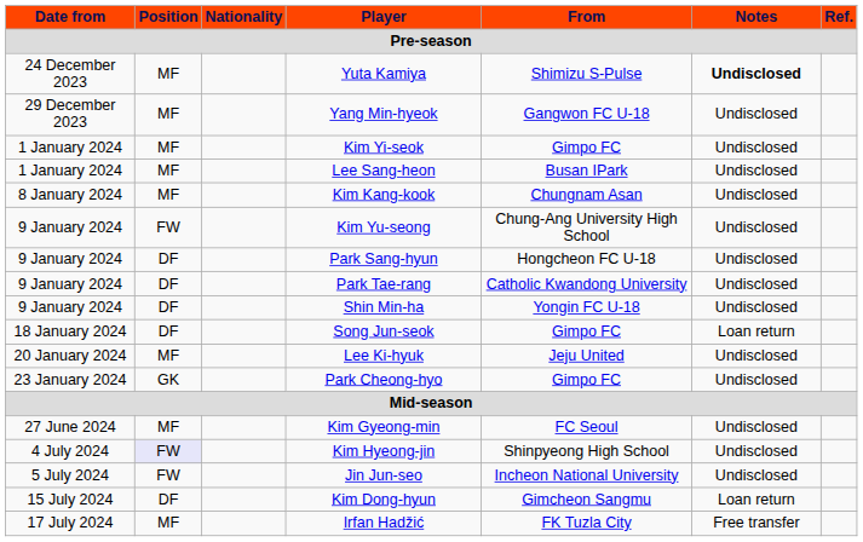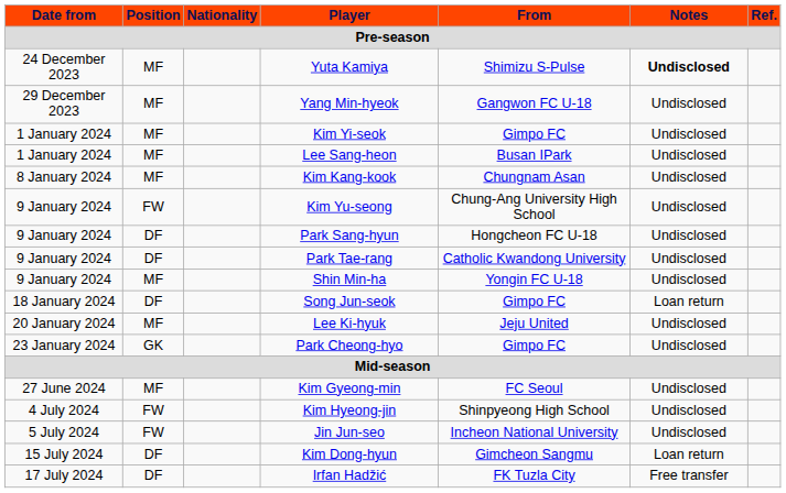 <table class="wikitable" style="text-align:center">
 <tr>
 <th style="background:#FF4500; color:#081159; width:130px;">Date from</th>
 <th style="background:#FF4500; color:#081159; width:50px;">Position</th>
 <th style="background:#FF4500; color:#081159; width:50px;">Nationality</th>
 <th style="background:#FF4500; color:#081159; width:200px;">Player</th>
 <th style="background:#FF4500; color:#081159; width:215px;">From</th>
 <th style="background:#FF4500; color:#081159; width:130px;">Notes</th>
 <th style="background:#FF4500; color:#081159; width:30px;">Ref.</th>
 </tr>
 <tr>
 <th colspan="7" style="background:#dcdcdc; text-align:center;">Pre-season</th>
 </tr>
 <tr>
 <td>24 December 2023</td>
 <td>MF</td>
 <td></td>
 <td><a href='#'>Yuta Kamiya</a></td>
 <td> <a href='#'>Shimizu S-Pulse</a></td>
 <td><strong>Undisclosed</strong></td>
 <td></td>
 </tr>
 <tr>
 <td>29 December 2023</td>
 <td>MF</td>
 <td></td>
 <td><a href='#'>Yang Min-hyeok</a></td>
 <td> <a href='#'>Gangwon FC U-18</a></td>
 <td>Undisclosed</td>
 <td></td>
 </tr>
 <tr>
 <td>1 January 2024</td>
 <td>MF</td>
 <td></td>
 <td><a href='#'>Kim Yi-seok</a></td>
 <td> <a href='#'>Gimpo FC</a></td>
 <td>Undisclosed</td>
 <td></td>
 </tr>
 <tr>
 <td>1 January 2024</td>
 <td>MF</td>
 <td></td>
 <td><a href='#'>Lee Sang-heon</a></td>
 <td> <a href='#'>Busan IPark</a></td>
 <td>Undisclosed</td>
 <td></td>
 </tr>
 <tr>
 <td>8 January 2024</td>
 <td>MF</td>
 <td></td>
 <td><a href='#'>Kim Kang-kook</a></td>
 <td> <a href='#'>Chungnam Asan</a></td>
 <td>Undisclosed</td>
 <td></td>
 </tr>
 <tr>
 <td>9 January 2024</td>
 <td>FW</td>
 <td></td>
 <td><a href='#'>Kim Yu-seong</a></td>
 <td> Chung-Ang University High School</td>
 <td>Undisclosed</td>
 <td></td>
 </tr>
 <tr>
 <td>9 January 2024</td>
 <td>DF</td>
 <td></td>
 <td><a href='#'>Park Sang-hyun</a></td>
 <td> Hongcheon FC U-18</td>
 <td>Undisclosed</td>
 <td></td>
 </tr>
 <tr>
 <td>9 January 2024</td>
 <td>DF</td>
 <td></td>
 <td><a href='#'>Park Tae-rang</a></td>
 <td> <a href='#'>Catholic Kwandong University</a></td>
 <td>Undisclosed</td>
 <td></td>
 </tr>
 <tr>
 <td>9 January 2024</td>
-<td>DF</td>
+<td>MF</td>
 <td></td>
 <td><a href='#'>Shin Min-ha</a></td>
 <td> <a href='#'>Yongin FC U-18</a></td>
 <td>Undisclosed</td>
 <td></td>
 </tr>
 <tr>
 <td>18 January 2024</td>
 <td>DF</td>
 <td></td>
 <td><a href='#'>Song Jun-seok</a></td>
 <td> <a href='#'>Gimpo FC</a></td>
 <td>Loan return</td>
 <td></td>
 </tr>
 <tr>
 <td>20 January 2024</td>
 <td>MF</td>
 <td></td>
 <td><a href='#'>Lee Ki-hyuk</a></td>
 <td> <a href='#'>Jeju United</a></td>
 <td>Undisclosed</td>
 <td></td>
 </tr>
 <tr>
 <td>23 January 2024</td>
 <td>GK</td>
 <td></td>
 <td><a href='#'>Park Cheong-hyo</a></td>
 <td> <a href='#'>Gimpo FC</a></td>
 <td>Undisclosed</td>
 <td></td>
 </tr>
 <tr>
 <th colspan="7" style="background:#dcdcdc; text-align:center;">Mid-season</th>
 </tr>
 <tr>
 <td>27 June 2024</td>
 <td>MF</td>
 <td></td>
 <td><a href='#'>Kim Gyeong-min</a></td>
 <td> <a href='#'>FC Seoul</a></td>
 <td>Undisclosed</td>
 <td></td>
 </tr>
 <tr>
 <td>4 July 2024</td>
-<td style="background: lavender;">FW</td>
+<td>FW</td>
 <td></td>
 <td><a href='#'>Kim Hyeong-jin</a></td>
 <td> Shinpyeong High School</td>
 <td>Undisclosed</td>
 <td></td>
 </tr>
 <tr>
 <td>5 July 2024</td>
 <td>FW</td>
 <td></td>
 <td><a href='#'>Jin Jun-seo</a></td>
 <td> <a href='#'>Incheon National University</a></td>
 <td>Undisclosed</td>
 <td></td>
 </tr>
 <tr>
 <td>15 July 2024</td>
 <td>DF</td>
 <td></td>
 <td><a href='#'>Kim Dong-hyun</a></td>
 <td> <a href='#'>Gimcheon Sangmu</a></td>
 <td>Loan return</td>
 <td></td>
 </tr>
 <tr>
 <td>17 July 2024</td>
-<td>MF</td>
+<td>DF</td>
 <td></td>
 <td><a href='#'>Irfan Hadžić</a></td>
 <td> <a href='#'>FK Tuzla City</a></td>
 <td>Free transfer</td>
 <td></td>
 </tr>
 </table>
